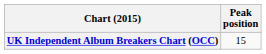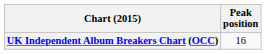 <table class="wikitable plainrowheaders" style="text-align:center">
 <tr>
 <th>Chart (2015)</th>
 <th>Peak<br>position</th>
 </tr>
 <tr>
 <th scope="row"><a href='#'>UK Independent Album Breakers Chart</a> (<a href='#'>OCC</a>)</th>
-<td>15</td>
+<td>16</td>
 </tr>
 </table>
